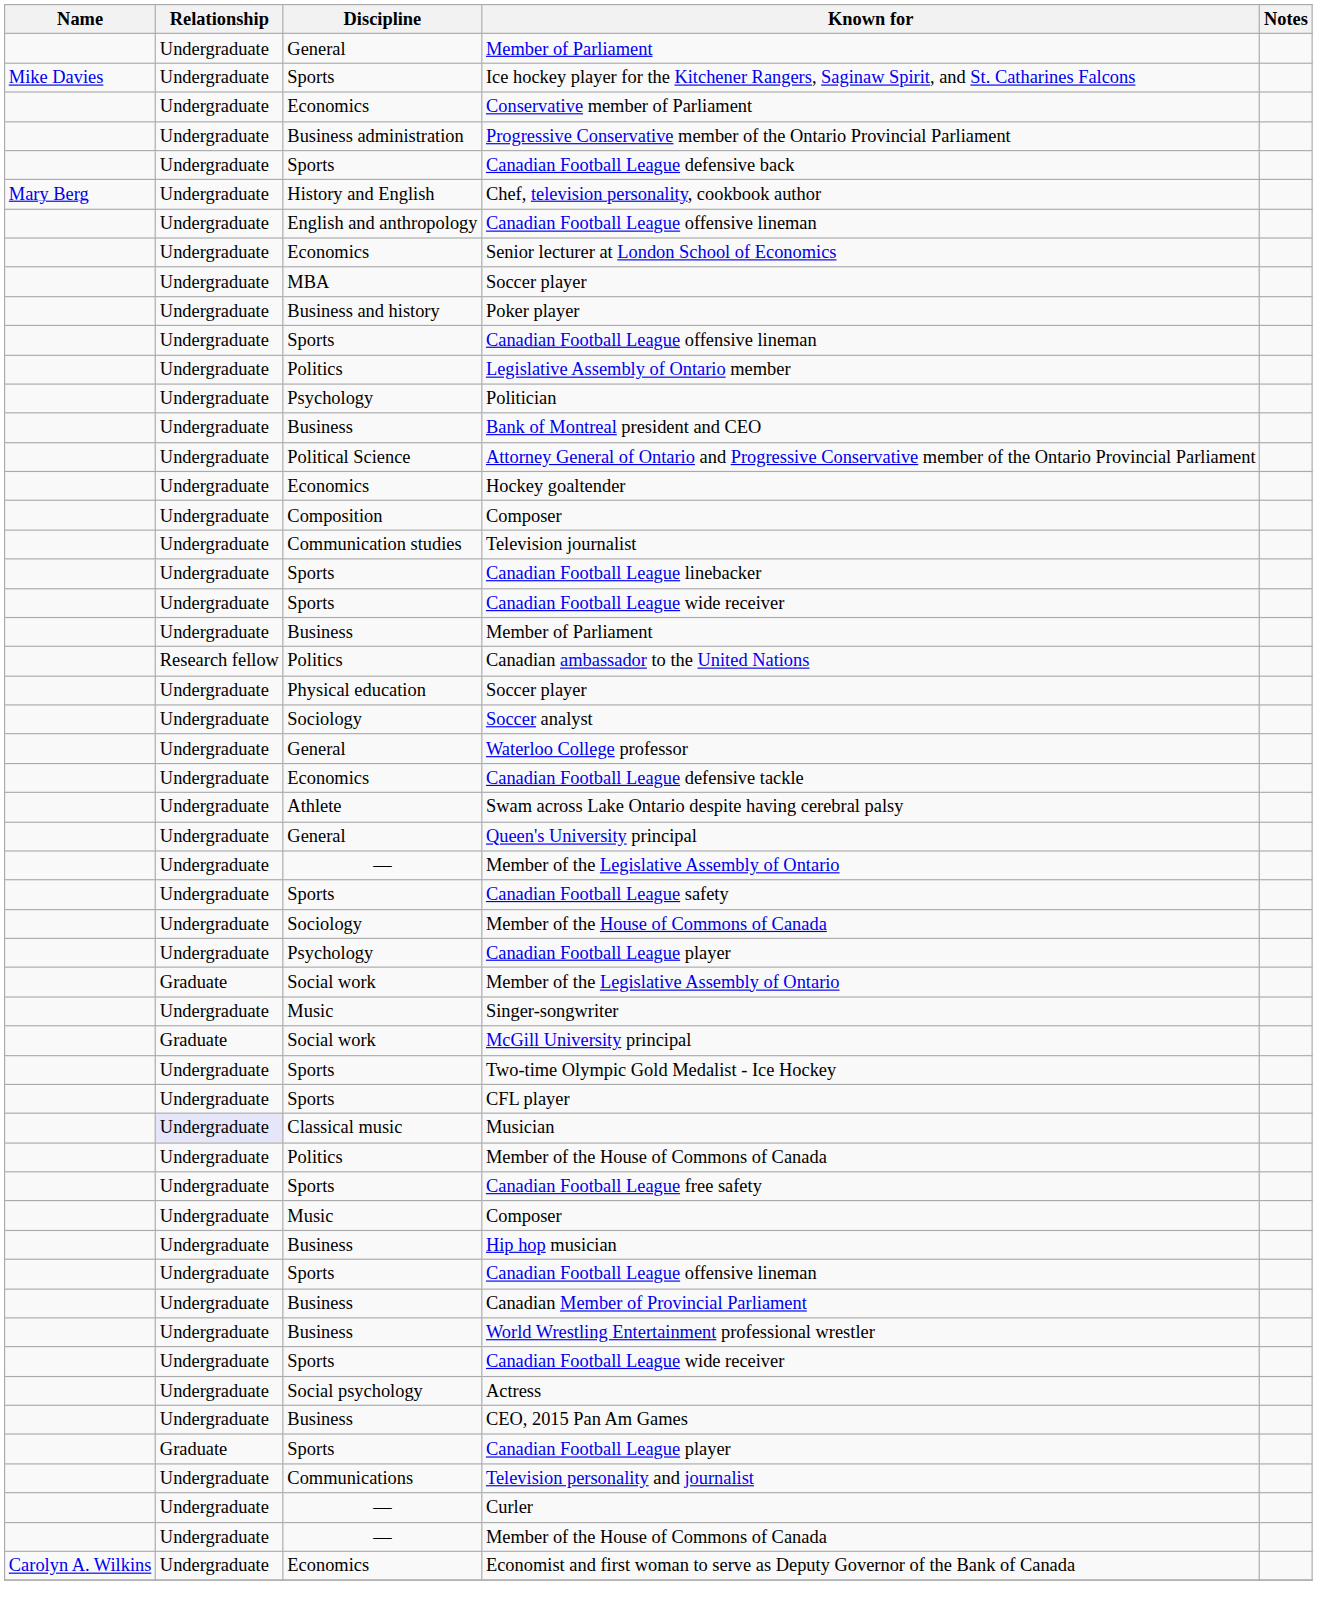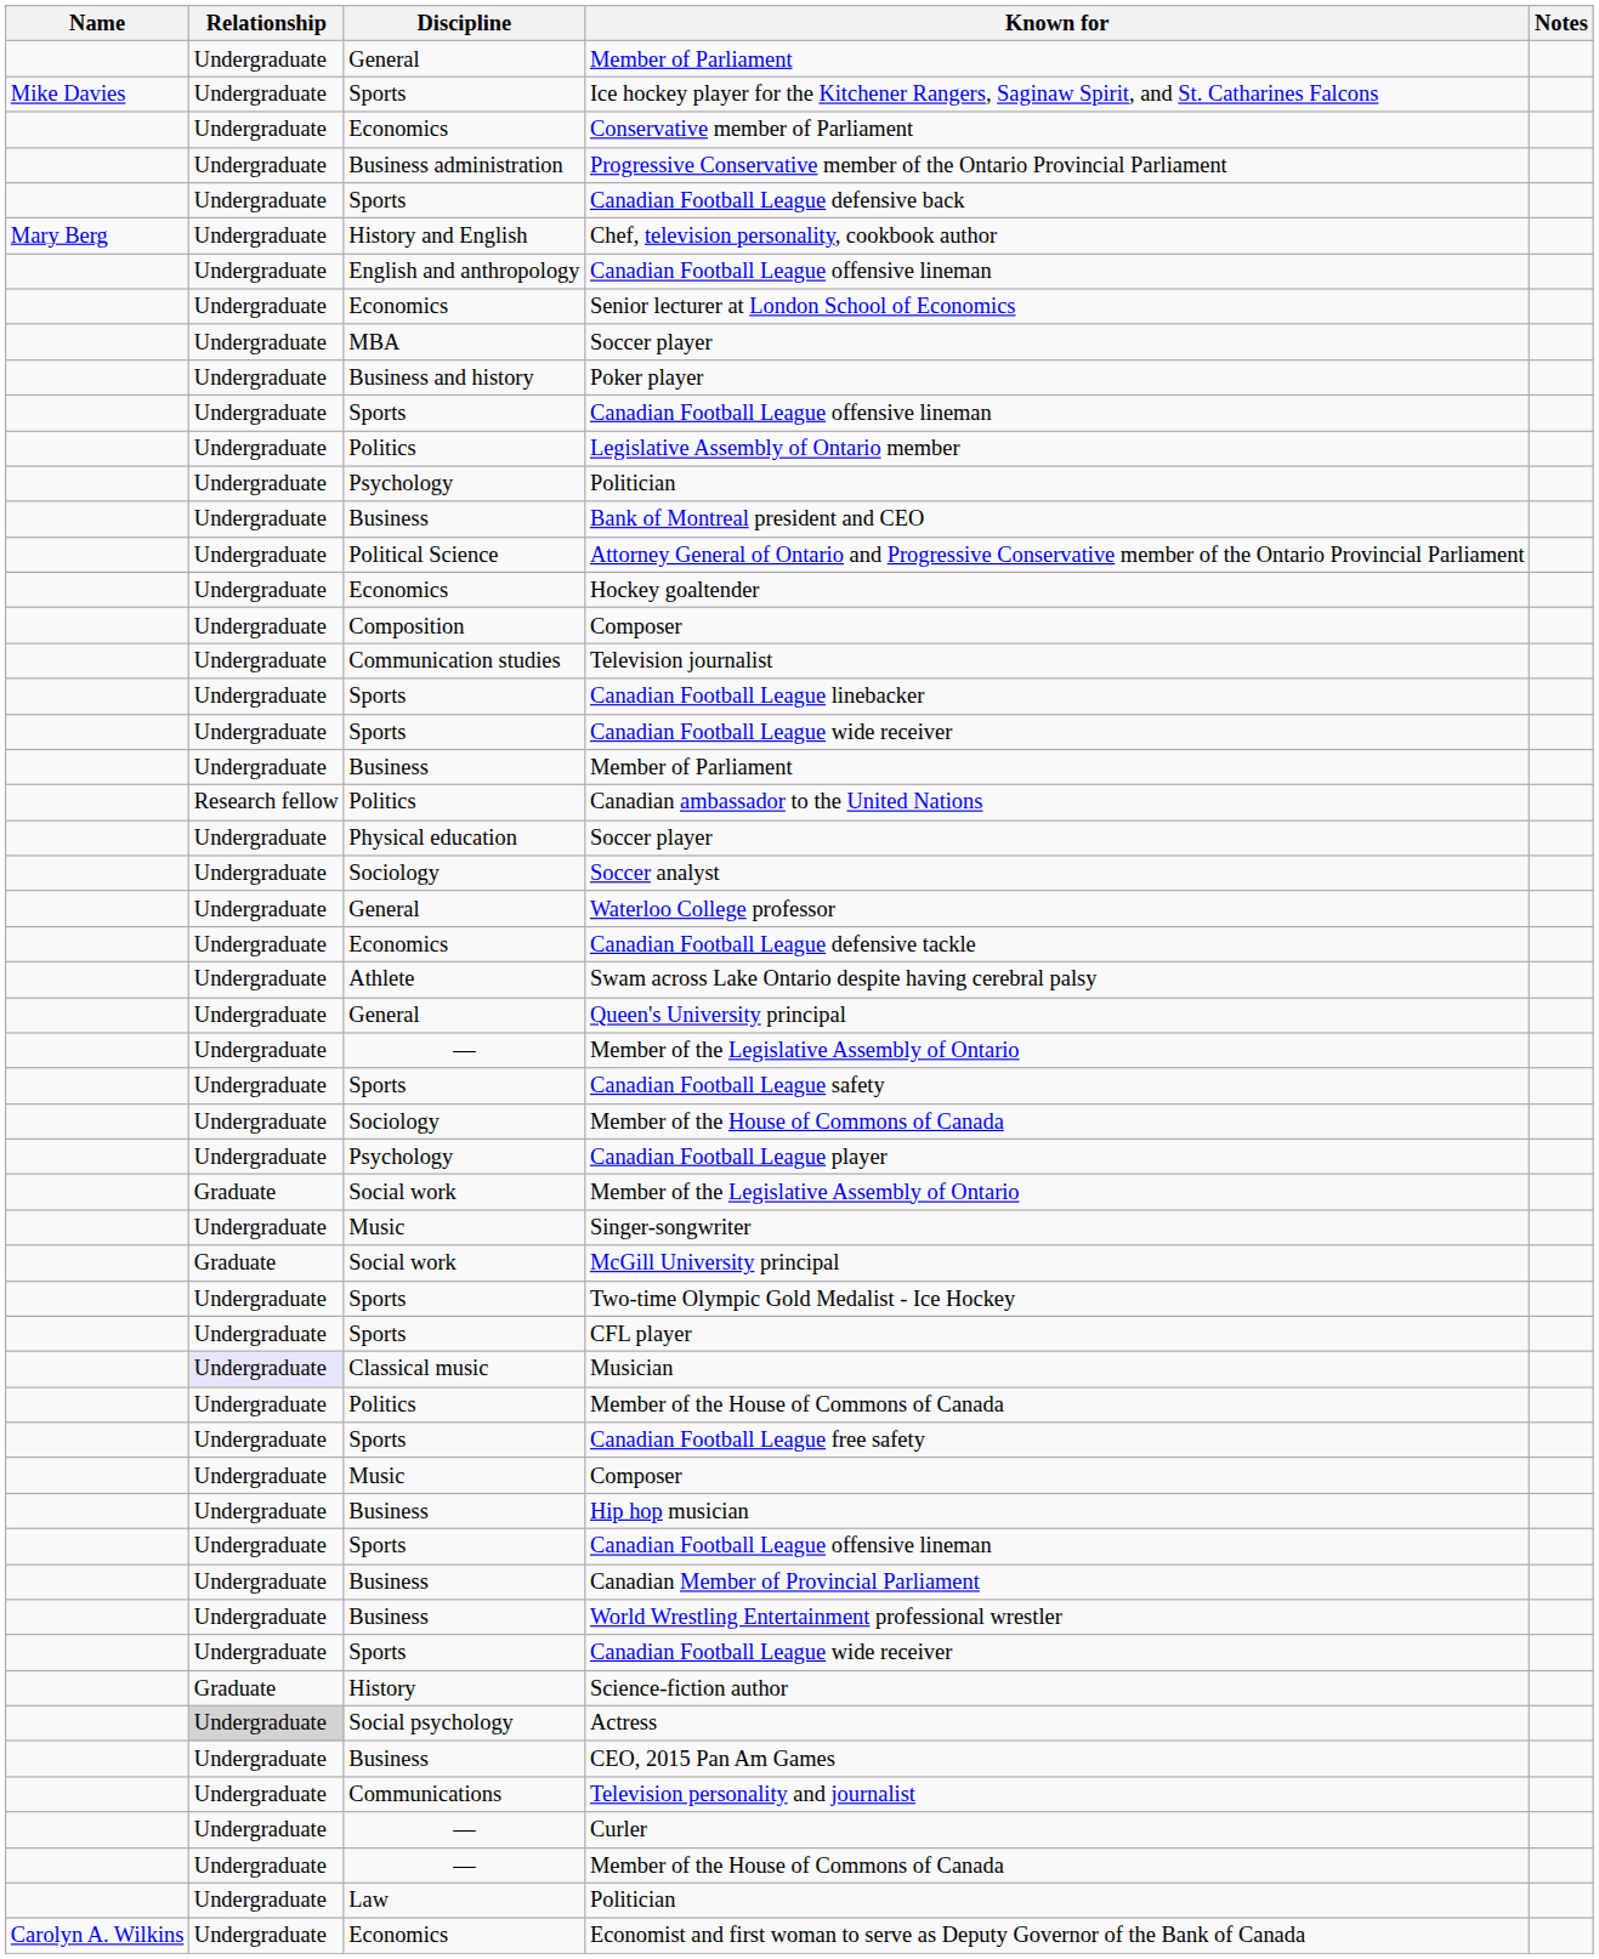 <table class="wikitable sortable" border="1">
 <tr>
 <th>Name</th>
 <th>Relationship</th>
 <th>Discipline</th>
 <th class="unsortable">Known for</th>
 <th class="unsortable">Notes</th>
 </tr>
 <tr>
 <td></td>
 <td>Undergraduate</td>
 <td>General</td>
 <td><a href='#'>Member of Parliament</a></td>
 <td align="center"></td>
 </tr>
 <tr>
 <td><a href='#'>Mike Davies</a></td>
 <td>Undergraduate</td>
 <td>Sports</td>
 <td>Ice hockey player for the <a href='#'>Kitchener Rangers</a>, <a href='#'>Saginaw Spirit</a>, and <a href='#'>St. Catharines Falcons</a></td>
 <td></td>
 </tr>
 <tr>
 <td></td>
 <td>Undergraduate</td>
 <td>Economics</td>
 <td><a href='#'>Conservative</a> member of Parliament</td>
 <td align="center"></td>
 </tr>
 <tr>
 <td></td>
 <td>Undergraduate</td>
 <td>Business administration</td>
 <td><a href='#'>Progressive Conservative</a> member of the Ontario Provincial Parliament</td>
 <td align="center"></td>
 </tr>
 <tr>
 <td></td>
 <td>Undergraduate</td>
 <td>Sports</td>
 <td><a href='#'>Canadian Football League</a> defensive back</td>
 <td align="center"></td>
 </tr>
 <tr>
 <td><a href='#'>Mary Berg</a></td>
 <td>Undergraduate</td>
 <td>History and English</td>
 <td>Chef, <a href='#'>television personality</a>, cookbook author</td>
 <td align="center"></td>
 </tr>
 <tr>
 <td></td>
 <td>Undergraduate</td>
 <td>English and anthropology</td>
 <td><a href='#'>Canadian Football League</a> offensive lineman</td>
 <td align="center"></td>
 </tr>
 <tr>
 <td></td>
 <td>Undergraduate</td>
 <td>Economics</td>
 <td>Senior lecturer at <a href='#'>London School of Economics</a></td>
 <td align="center"></td>
 </tr>
 <tr>
 <td></td>
 <td>Undergraduate</td>
 <td>MBA</td>
 <td>Soccer player</td>
 <td align="center"></td>
 </tr>
 <tr>
 <td></td>
 <td>Undergraduate</td>
 <td>Business and history</td>
 <td>Poker player</td>
 <td align="center"></td>
 </tr>
 <tr>
 <td></td>
 <td>Undergraduate</td>
 <td>Sports</td>
 <td><a href='#'>Canadian Football League</a> offensive lineman</td>
 <td align="center"></td>
 </tr>
 <tr>
 <td></td>
 <td>Undergraduate</td>
 <td>Politics</td>
 <td><a href='#'>Legislative Assembly of Ontario</a> member</td>
 <td align="center"></td>
 </tr>
 <tr>
 <td></td>
 <td>Undergraduate</td>
 <td>Psychology</td>
 <td>Politician</td>
 <td align="center"></td>
 </tr>
 <tr>
 <td></td>
 <td>Undergraduate</td>
 <td>Business</td>
 <td><a href='#'>Bank of Montreal</a> president and CEO</td>
 <td align="center"></td>
 </tr>
 <tr>
 <td></td>
 <td>Undergraduate</td>
 <td>Political Science</td>
 <td><a href='#'>Attorney General of Ontario</a> and <a href='#'>Progressive Conservative</a> member of the Ontario Provincial Parliament</td>
 <td align="center"></td>
 </tr>
 <tr>
 <td></td>
 <td>Undergraduate</td>
 <td>Economics</td>
 <td>Hockey goaltender</td>
 <td align="center"></td>
 </tr>
 <tr>
 <td></td>
 <td>Undergraduate</td>
 <td>Composition</td>
 <td>Composer</td>
 <td align="center"></td>
 </tr>
 <tr>
 <td></td>
 <td>Undergraduate</td>
 <td>Communication studies</td>
 <td>Television journalist</td>
 <td align="center"></td>
 </tr>
 <tr>
 <td></td>
 <td>Undergraduate</td>
 <td>Sports</td>
 <td><a href='#'>Canadian Football League</a> linebacker</td>
 <td align="center"></td>
 </tr>
 <tr>
 <td></td>
 <td>Undergraduate</td>
 <td>Sports</td>
 <td><a href='#'>Canadian Football League</a> wide receiver</td>
 <td align="center"></td>
 </tr>
 <tr>
 <td></td>
 <td>Undergraduate</td>
 <td>Business</td>
 <td>Member of Parliament</td>
 <td align="center"></td>
 </tr>
 <tr>
 <td></td>
 <td>Research fellow</td>
 <td>Politics</td>
 <td>Canadian <a href='#'>ambassador</a> to the <a href='#'>United Nations</a></td>
 <td align="center"></td>
 </tr>
 <tr>
 <td></td>
 <td>Undergraduate</td>
 <td>Physical education</td>
 <td>Soccer player</td>
 <td align="center"></td>
 </tr>
 <tr>
 <td></td>
 <td>Undergraduate</td>
 <td>Sociology</td>
 <td><a href='#'>Soccer</a> analyst</td>
 <td align="center"></td>
 </tr>
 <tr>
 <td></td>
 <td>Undergraduate</td>
 <td>General</td>
 <td><a href='#'>Waterloo College</a> professor</td>
 <td align="center"></td>
 </tr>
 <tr>
 <td></td>
 <td>Undergraduate</td>
 <td>Economics</td>
 <td><a href='#'>Canadian Football League</a> defensive tackle</td>
 <td align="center"></td>
 </tr>
 <tr>
 <td></td>
 <td>Undergraduate</td>
 <td>Athlete</td>
 <td>Swam across Lake Ontario despite having cerebral palsy</td>
 <td align="center"></td>
 </tr>
 <tr>
 <td></td>
 <td>Undergraduate</td>
 <td>General</td>
 <td><a href='#'>Queen's University</a> principal</td>
 <td align="center"></td>
 </tr>
 <tr>
 <td></td>
 <td>Undergraduate</td>
 <td align="center">—</td>
 <td>Member of the <a href='#'>Legislative Assembly of Ontario</a></td>
 <td align="center"></td>
 </tr>
 <tr>
 <td></td>
 <td>Undergraduate</td>
 <td>Sports</td>
 <td><a href='#'>Canadian Football League</a> safety</td>
 <td align="center"></td>
 </tr>
 <tr>
 <td></td>
 <td>Undergraduate</td>
 <td>Sociology</td>
 <td>Member of the <a href='#'>House of Commons of Canada</a></td>
 <td align="center"></td>
 </tr>
 <tr>
 <td></td>
 <td>Undergraduate</td>
 <td>Psychology</td>
 <td><a href='#'>Canadian Football League</a> player</td>
 <td align="center"></td>
 </tr>
 <tr>
 <td></td>
 <td>Graduate</td>
 <td>Social work</td>
 <td>Member of the <a href='#'>Legislative Assembly of Ontario</a></td>
 <td align="center"></td>
 </tr>
 <tr>
 <td></td>
 <td>Undergraduate</td>
 <td>Music</td>
 <td>Singer-songwriter</td>
 <td align="center"></td>
 </tr>
 <tr>
 <td></td>
 <td>Graduate</td>
 <td>Social work</td>
 <td><a href='#'>McGill University</a> principal</td>
 <td align="center"></td>
 </tr>
 <tr>
 <td></td>
 <td>Undergraduate</td>
 <td>Sports</td>
 <td>Two-time Olympic Gold Medalist - Ice Hockey</td>
 <td align="center"></td>
 </tr>
 <tr>
 <td></td>
 <td>Undergraduate</td>
 <td>Sports</td>
 <td>CFL player</td>
 <td align="center"></td>
 </tr>
 <tr>
 <td></td>
 <td style="background: lavender;">Undergraduate</td>
 <td>Classical music</td>
 <td>Musician</td>
 <td align="center"></td>
 </tr>
 <tr>
 <td></td>
 <td>Undergraduate</td>
 <td>Politics</td>
 <td>Member of the House of Commons of Canada</td>
 <td align="center"></td>
 </tr>
 <tr>
 <td></td>
 <td>Undergraduate</td>
 <td>Sports</td>
 <td><a href='#'>Canadian Football League</a> free safety</td>
 <td align="center"></td>
 </tr>
 <tr>
 <td></td>
 <td>Undergraduate</td>
 <td>Music</td>
 <td>Composer</td>
 <td align="center"></td>
 </tr>
 <tr>
 <td></td>
 <td>Undergraduate</td>
 <td>Business</td>
 <td><a href='#'>Hip hop</a> musician</td>
 <td align="center"></td>
 </tr>
 <tr>
 <td></td>
 <td>Undergraduate</td>
 <td>Sports</td>
 <td><a href='#'>Canadian Football League</a> offensive lineman</td>
 <td align="center"></td>
 </tr>
 <tr>
 <td></td>
 <td>Undergraduate</td>
 <td>Business</td>
 <td>Canadian <a href='#'>Member of Provincial Parliament</a></td>
 <td align="center"></td>
 </tr>
 <tr>
 <td></td>
 <td>Undergraduate</td>
 <td>Business</td>
 <td><a href='#'>World Wrestling Entertainment</a> professional wrestler</td>
 <td align="center"></td>
 </tr>
 <tr>
 <td></td>
 <td>Undergraduate</td>
 <td>Sports</td>
 <td><a href='#'>Canadian Football League</a> wide receiver</td>
 <td align="center"></td>
 </tr>
 <tr>
 <td></td>
-<td>Undergraduate</td>
+<td>Graduate</td>
+<td>History</td>
+<td>Science-fiction author</td>
+<td align="center"></td>
+</tr>
+<tr>
+<td></td>
+<td style="background: lightgrey;">Undergraduate</td>
 <td>Social psychology</td>
 <td>Actress</td>
 <td align="center"></td>
 </tr>
 <tr>
 <td></td>
 <td>Undergraduate</td>
 <td>Business</td>
 <td>CEO, 2015 Pan Am Games</td>
-<td align="center"></td>
-</tr>
-<tr>
-<td></td>
-<td>Graduate</td>
-<td>Sports</td>
-<td><a href='#'>Canadian Football League</a> player</td>
 <td align="center"></td>
 </tr>
 <tr>
 <td></td>
 <td>Undergraduate</td>
 <td>Communications</td>
 <td><a href='#'>Television personality</a> and <a href='#'>journalist</a></td>
 <td align="center"></td>
 </tr>
 <tr>
 <td></td>
 <td>Undergraduate</td>
 <td align="center">—</td>
 <td>Curler</td>
 <td></td>
 </tr>
 <tr>
 <td></td>
 <td>Undergraduate</td>
 <td align="center">—</td>
 <td>Member of the House of Commons of Canada</td>
 <td align="center"></td>
 </tr>
 <tr>
+<td></td>
+<td>Undergraduate</td>
+<td>Law</td>
+<td>Politician</td>
+<td align="center"></td>
+</tr>
+<tr>
 <td><a href='#'>Carolyn A. Wilkins</a></td>
 <td>Undergraduate</td>
 <td>Economics</td>
 <td>Economist and first woman to serve as Deputy Governor of the Bank of Canada</td>
 <td align="center"></td>
 </tr>
 <tr Karl W Schweizer,undergraduate,1966–69;hons. History.    (Historian and author)>
 </tr>
 </table>
